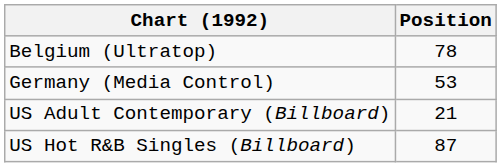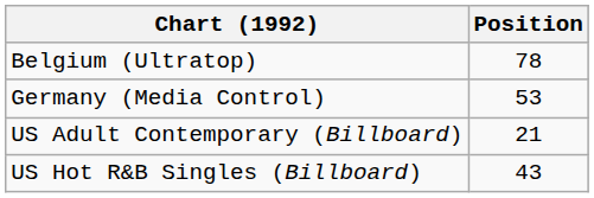 <table class="wikitable sortable">
 <tr>
 <th>Chart (1992)</th>
 <th>Position</th>
 </tr>
 <tr>
 <td>Belgium (Ultratop)</td>
 <td align="center">78</td>
 </tr>
 <tr>
 <td>Germany (Media Control)</td>
 <td align="center">53</td>
 </tr>
 <tr>
 <td>US Adult Contemporary (<em>Billboard</em>)</td>
 <td align="center">21</td>
 </tr>
 <tr>
 <td>US Hot R&B Singles (<em>Billboard</em>)</td>
-<td align="center">87</td>
+<td align="center">43</td>
 </tr>
 </table>
